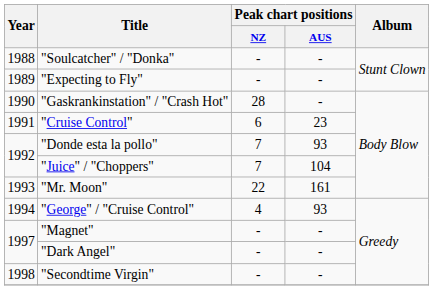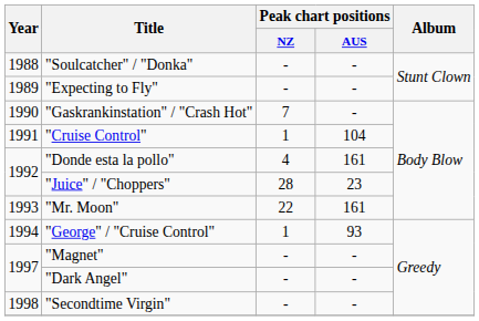 <table class="wikitable">
 <tr>
 <th rowspan="2">Year</th>
 <th rowspan="2">Title</th>
 <th colspan="2">Peak chart positions</th>
 <th rowspan="2">Album</th>
 </tr>
 <tr>
 <th><small><a href='#'>NZ</a></small></th>
 <th><small><a href='#'>AUS</a></small><br></th>
 </tr>
 <tr>
 <td>1988</td>
 <td>"Soulcatcher" / "Donka"</td>
 <td align="center">-</td>
 <td align="center">-</td>
 <td rowspan="2"><em>Stunt Clown</em></td>
 </tr>
 <tr>
 <td>1989</td>
 <td>"Expecting to Fly"</td>
 <td align="center">-</td>
 <td align="center">-</td>
 </tr>
 <tr>
 <td>1990</td>
 <td>"Gaskrankinstation" / "Crash Hot"</td>
-<td align="center">28</td>
+<td align="center">7</td>
 <td align="center">-</td>
 <td rowspan="5"><em>Body Blow</em></td>
 </tr>
 <tr>
 <td>1991</td>
 <td>"<a href='#'>Cruise Control</a>"</td>
-<td align="center">6</td>
-<td align="center">23</td>
+<td align="center">1</td>
+<td align="center">104</td>
 </tr>
 <tr>
 <td rowspan="2">1992</td>
 <td>"Donde esta la pollo"</td>
-<td align="center">7</td>
-<td align="center">93</td>
+<td align="center">4</td>
+<td align="center">161</td>
 </tr>
 <tr>
 <td>"<a href='#'>Juice</a>" / "Choppers"</td>
-<td align="center">7</td>
-<td align="center">104</td>
+<td align="center">28</td>
+<td align="center">23</td>
 </tr>
 <tr>
 <td>1993</td>
 <td>"Mr. Moon"</td>
 <td align="center">22</td>
 <td align="center">161</td>
 </tr>
 <tr>
 <td>1994</td>
 <td>"<a href='#'>George</a>" / "Cruise Control"</td>
-<td align="center">4</td>
+<td align="center">1</td>
 <td align="center">93</td>
 <td rowspan="4"><em>Greedy</em></td>
 </tr>
 <tr>
 <td rowspan="2">1997</td>
 <td>"Magnet"</td>
 <td align="center">-</td>
 <td align="center">-</td>
 </tr>
 <tr>
 <td>"Dark Angel"</td>
 <td align="center">-</td>
 <td align="center">-</td>
 </tr>
 <tr>
 <td>1998</td>
 <td>"Secondtime Virgin"</td>
 <td align="center">-</td>
 <td align="center">-</td>
 </tr>
 <tr>
 </tr>
 </table>
